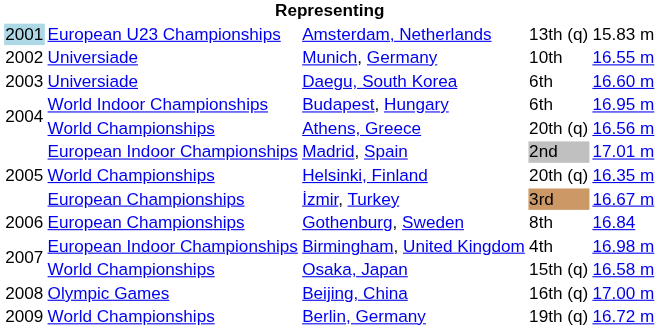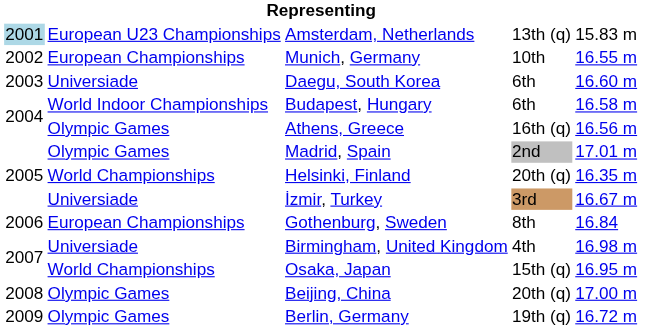 <table>
 <tr>
 <th colspan="6">Representing </th>
 </tr>
 <tr>
 <td style="background: lightblue;">2001</td>
 <td><a href='#'>European U23 Championships</a></td>
 <td><a href='#'>Amsterdam, Netherlands</a></td>
 <td>13th (q)</td>
 <td>15.83 m</td>
 </tr>
 <tr>
 <td>2002</td>
-<td><a href='#'>Universiade</a></td>
+<td><a href='#'>European Championships</a></td>
 <td><a href='#'>Munich</a>, <a href='#'>Germany</a></td>
 <td>10th</td>
 <td><a href='#'>16.55 m</a></td>
 </tr>
 <tr>
 <td>2003</td>
 <td><a href='#'>Universiade</a></td>
 <td><a href='#'>Daegu, South Korea</a></td>
 <td>6th</td>
 <td><a href='#'>16.60 m</a></td>
 </tr>
 <tr>
 <td rowspan=2>2004</td>
 <td><a href='#'>World Indoor Championships</a></td>
 <td><a href='#'>Budapest</a>, <a href='#'>Hungary</a></td>
 <td>6th</td>
-<td><a href='#'>16.95 m</a></td>
+<td><a href='#'>16.58 m</a></td>
 </tr>
 <tr>
-<td><a href='#'>World Championships</a></td>
+<td><a href='#'>Olympic Games</a></td>
 <td><a href='#'>Athens, Greece</a></td>
-<td>20th (q)</td>
+<td>16th (q)</td>
 <td><a href='#'>16.56 m</a></td>
 </tr>
 <tr>
 <td rowspan=3>2005</td>
-<td><a href='#'>European Indoor Championships</a></td>
+<td><a href='#'>Olympic Games</a></td>
 <td><a href='#'>Madrid</a>, <a href='#'>Spain</a></td>
 <td bgcolor="silver">2nd</td>
 <td><a href='#'>17.01 m</a></td>
 </tr>
 <tr>
 <td><a href='#'>World Championships</a></td>
 <td><a href='#'>Helsinki, Finland</a></td>
 <td>20th (q)</td>
 <td><a href='#'>16.35 m</a></td>
 </tr>
 <tr>
-<td><a href='#'>European Championships</a></td>
+<td><a href='#'>Universiade</a></td>
 <td><a href='#'>İzmir</a>, <a href='#'>Turkey</a></td>
 <td bgcolor="cc9966">3rd</td>
 <td><a href='#'>16.67 m</a></td>
 </tr>
 <tr>
 <td>2006</td>
 <td><a href='#'>European Championships</a></td>
 <td><a href='#'>Gothenburg</a>, <a href='#'>Sweden</a></td>
 <td>8th</td>
 <td><a href='#'>16.84</a></td>
 </tr>
 <tr>
 <td rowspan=2>2007</td>
-<td><a href='#'>European Indoor Championships</a></td>
+<td><a href='#'>Universiade</a></td>
 <td><a href='#'>Birmingham</a>, <a href='#'>United Kingdom</a></td>
 <td>4th</td>
 <td><a href='#'>16.98 m</a></td>
 </tr>
 <tr>
 <td><a href='#'>World Championships</a></td>
 <td><a href='#'>Osaka, Japan</a></td>
 <td>15th (q)</td>
-<td><a href='#'>16.58 m</a></td>
+<td><a href='#'>16.95 m</a></td>
 </tr>
 <tr>
 <td>2008</td>
 <td><a href='#'>Olympic Games</a></td>
 <td><a href='#'>Beijing, China</a></td>
-<td>16th (q)</td>
+<td>20th (q)</td>
 <td><a href='#'>17.00 m</a></td>
 </tr>
 <tr>
 <td>2009</td>
-<td><a href='#'>World Championships</a></td>
+<td><a href='#'>Olympic Games</a></td>
 <td><a href='#'>Berlin, Germany</a></td>
 <td>19th (q)</td>
 <td><a href='#'>16.72 m</a></td>
 </tr>
 </table>
